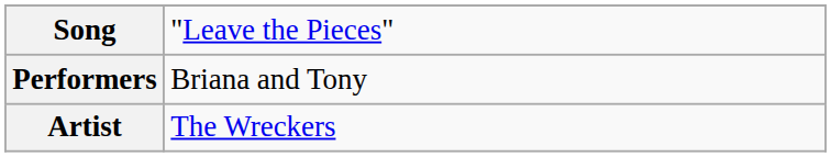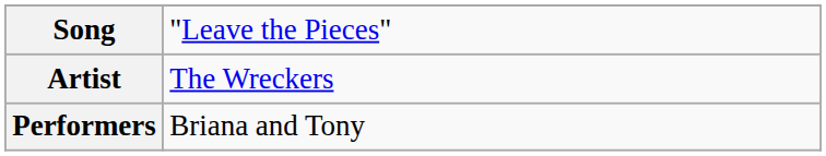 <table class="wikitable" style="font-size: 90%" width=400px>
 <tr>
 </tr>
 <tr>
 <th width=10%>Song</th>
 <td>"<a href='#'>Leave the Pieces</a>"</td>
 </tr>
 <tr>
+<th width=10%>Artist</th>
+<td><a href='#'>The Wreckers</a></td>
+</tr>
+<tr>
 <th width=10%>Performers</th>
 <td>Briana and Tony</td>
 </tr>
-<tr>
-<th width=10%>Artist</th>
-<td><a href='#'>The Wreckers</a></td>
-</tr>
 </table>
